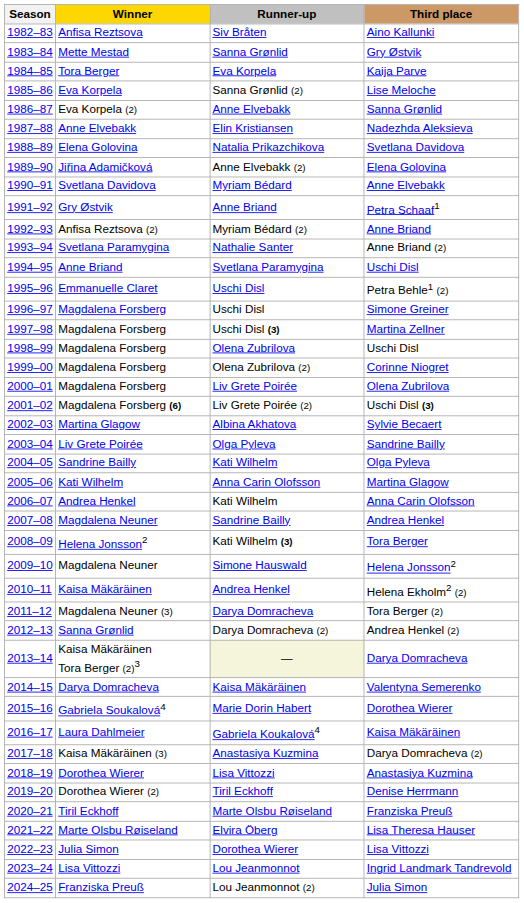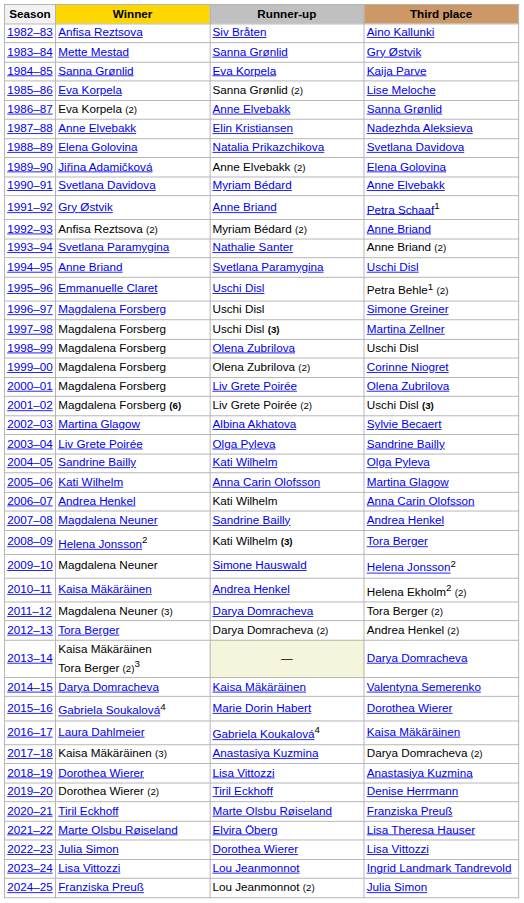 <table class="wikitable plainrowheaders" style="background:#fff; font-size:86%; line-height:16px; border:grey solid 1px; border-collapse:collapse;">
 <tr>
 <th>Season</th>
 <th scope="col" style="background:gold; width:175px;">Winner</th>
 <th scope="col" style="background:silver; width:175px;">Runner-up</th>
 <th scope="col" style="background:#c96; width:175px;">Third place</th>
 </tr>
 <tr>
 <td><a href='#'>1982–83</a></td>
 <td> <a href='#'>Anfisa Reztsova</a></td>
 <td> <a href='#'>Siv Bråten</a></td>
 <td> <a href='#'>Aino Kallunki</a></td>
 </tr>
 <tr>
 <td><a href='#'>1983–84</a></td>
 <td> <a href='#'>Mette Mestad</a></td>
 <td> <a href='#'>Sanna Grønlid</a></td>
 <td> <a href='#'>Gry Østvik</a></td>
 </tr>
 <tr>
 <td><a href='#'>1984–85</a></td>
-<td> <a href='#'>Tora Berger</a></td>
+<td> <a href='#'>Sanna Grønlid</a></td>
 <td> <a href='#'>Eva Korpela</a></td>
 <td> <a href='#'>Kaija Parve</a></td>
 </tr>
 <tr>
 <td><a href='#'>1985–86</a></td>
 <td> <a href='#'>Eva Korpela</a></td>
 <td> Sanna Grønlid <small>(2)</small></td>
 <td> <a href='#'>Lise Meloche</a></td>
 </tr>
 <tr>
 <td><a href='#'>1986–87</a></td>
 <td> Eva Korpela <small>(2)</small></td>
 <td> <a href='#'>Anne Elvebakk</a></td>
 <td> <a href='#'>Sanna Grønlid</a></td>
 </tr>
 <tr>
 <td><a href='#'>1987–88</a></td>
 <td> <a href='#'>Anne Elvebakk</a></td>
 <td> <a href='#'>Elin Kristiansen</a></td>
 <td> <a href='#'>Nadezhda Aleksieva</a></td>
 </tr>
 <tr>
 <td><a href='#'>1988–89</a></td>
 <td> <a href='#'>Elena Golovina</a></td>
 <td> <a href='#'>Natalia Prikazchikova</a></td>
 <td> <a href='#'>Svetlana Davidova</a></td>
 </tr>
 <tr>
 <td><a href='#'>1989–90</a></td>
 <td> <a href='#'>Jiřina Adamičková</a></td>
 <td> Anne Elvebakk <small>(2)</small></td>
 <td> <a href='#'>Elena Golovina</a></td>
 </tr>
 <tr>
 <td><a href='#'>1990–91</a></td>
 <td> <a href='#'>Svetlana Davidova</a></td>
 <td> <a href='#'>Myriam Bédard</a></td>
 <td> <a href='#'>Anne Elvebakk</a></td>
 </tr>
 <tr>
 <td><a href='#'>1991–92</a></td>
 <td> <a href='#'>Gry Østvik</a></td>
 <td> <a href='#'>Anne Briand</a></td>
 <td> <a href='#'>Petra Schaaf</a><sup>1</sup></td>
 </tr>
 <tr>
 <td><a href='#'>1992–93</a></td>
 <td> Anfisa Reztsova <small>(2)</small></td>
 <td> Myriam Bédard <small>(2)</small></td>
 <td> <a href='#'>Anne Briand</a></td>
 </tr>
 <tr>
 <td><a href='#'>1993–94</a></td>
 <td> <a href='#'>Svetlana Paramygina</a></td>
 <td> <a href='#'>Nathalie Santer</a></td>
 <td> Anne Briand <small>(2)</small></td>
 </tr>
 <tr>
 <td><a href='#'>1994–95</a></td>
 <td> <a href='#'>Anne Briand</a></td>
 <td> <a href='#'>Svetlana Paramygina</a></td>
 <td> <a href='#'>Uschi Disl</a></td>
 </tr>
 <tr>
 <td><a href='#'>1995–96</a></td>
 <td> <a href='#'>Emmanuelle Claret</a></td>
 <td> <a href='#'>Uschi Disl</a></td>
 <td> Petra Behle<sup>1</sup> <small>(2)</small></td>
 </tr>
 <tr>
 <td><a href='#'>1996–97</a></td>
 <td> <a href='#'>Magdalena Forsberg</a></td>
 <td> Uschi Disl</td>
 <td> <a href='#'>Simone Greiner</a></td>
 </tr>
 <tr>
 <td><a href='#'>1997–98</a></td>
 <td> Magdalena Forsberg</td>
 <td> Uschi Disl <small><strong>(3)</strong></small></td>
 <td> <a href='#'>Martina Zellner</a></td>
 </tr>
 <tr>
 <td><a href='#'>1998–99</a></td>
 <td> Magdalena Forsberg</td>
 <td> <a href='#'>Olena Zubrilova</a></td>
 <td> Uschi Disl</td>
 </tr>
 <tr>
 <td><a href='#'>1999–00</a></td>
 <td> Magdalena Forsberg</td>
 <td> Olena Zubrilova <small>(2)</small></td>
 <td> <a href='#'>Corinne Niogret</a></td>
 </tr>
 <tr>
 <td><a href='#'>2000–01</a></td>
 <td> Magdalena Forsberg</td>
 <td> <a href='#'>Liv Grete Poirée</a></td>
 <td> <a href='#'>Olena Zubrilova</a></td>
 </tr>
 <tr>
 <td><a href='#'>2001–02</a></td>
 <td> Magdalena Forsberg <small><strong>(6)</strong></small></td>
 <td> Liv Grete Poirée <small>(2)</small></td>
 <td> Uschi Disl <small><strong>(3)</strong></small></td>
 </tr>
 <tr>
 <td><a href='#'>2002–03</a></td>
 <td> <a href='#'>Martina Glagow</a></td>
 <td> <a href='#'>Albina Akhatova</a></td>
 <td> <a href='#'>Sylvie Becaert</a></td>
 </tr>
 <tr>
 <td><a href='#'>2003–04</a></td>
 <td> <a href='#'>Liv Grete Poirée</a></td>
 <td> <a href='#'>Olga Pyleva</a></td>
 <td> <a href='#'>Sandrine Bailly</a></td>
 </tr>
 <tr>
 <td><a href='#'>2004–05</a></td>
 <td> <a href='#'>Sandrine Bailly</a></td>
 <td> <a href='#'>Kati Wilhelm</a></td>
 <td> <a href='#'>Olga Pyleva</a></td>
 </tr>
 <tr>
 <td><a href='#'>2005–06</a></td>
 <td> <a href='#'>Kati Wilhelm</a></td>
 <td> <a href='#'>Anna Carin Olofsson</a></td>
 <td> <a href='#'>Martina Glagow</a></td>
 </tr>
 <tr>
 <td><a href='#'>2006–07</a></td>
 <td> <a href='#'>Andrea Henkel</a></td>
 <td> Kati Wilhelm</td>
 <td> <a href='#'>Anna Carin Olofsson</a></td>
 </tr>
 <tr>
 <td><a href='#'>2007–08</a></td>
 <td> <a href='#'>Magdalena Neuner</a></td>
 <td> <a href='#'>Sandrine Bailly</a></td>
 <td> <a href='#'>Andrea Henkel</a></td>
 </tr>
 <tr>
 <td><a href='#'>2008–09</a></td>
 <td> <a href='#'>Helena Jonsson</a><sup>2</sup></td>
 <td> Kati Wilhelm <small><strong>(3)</strong></small></td>
 <td> <a href='#'>Tora Berger</a></td>
 </tr>
 <tr>
 <td><a href='#'>2009–10</a></td>
 <td> Magdalena Neuner</td>
 <td> <a href='#'>Simone Hauswald</a></td>
 <td> <a href='#'>Helena Jonsson</a><sup>2</sup></td>
 </tr>
 <tr>
 <td><a href='#'>2010–11</a></td>
 <td> <a href='#'>Kaisa Mäkäräinen</a></td>
 <td> <a href='#'>Andrea Henkel</a></td>
 <td> Helena Ekholm<sup>2</sup> <small>(2)</small></td>
 </tr>
 <tr>
 <td><a href='#'>2011–12</a></td>
 <td> Magdalena Neuner <small>(3)</small></td>
 <td> <a href='#'>Darya Domracheva</a></td>
 <td> Tora Berger <small>(2)</small></td>
 </tr>
 <tr>
 <td><a href='#'>2012–13</a></td>
-<td> <a href='#'>Sanna Grønlid</a></td>
+<td> <a href='#'>Tora Berger</a></td>
 <td> Darya Domracheva <small>(2)</small></td>
 <td> Andrea Henkel <small>(2)</small></td>
 </tr>
 <tr>
 <td><a href='#'>2013–14</a></td>
 <td> Kaisa Mäkäräinen<br> Tora Berger <small>(2)</small><sup>3</sup></td>
 <td bgcolor="F5F5DC" align="center">—</td>
 <td> <a href='#'>Darya Domracheva</a></td>
 </tr>
 <tr>
 <td><a href='#'>2014–15</a></td>
 <td> <a href='#'>Darya Domracheva</a></td>
 <td> <a href='#'>Kaisa Mäkäräinen</a></td>
 <td> <a href='#'>Valentyna Semerenko</a></td>
 </tr>
 <tr>
 <td><a href='#'>2015–16</a></td>
 <td> <a href='#'>Gabriela Soukalová</a><sup>4</sup></td>
 <td> <a href='#'>Marie Dorin Habert</a></td>
 <td> <a href='#'>Dorothea Wierer</a></td>
 </tr>
 <tr>
 <td><a href='#'>2016–17</a></td>
 <td> <a href='#'>Laura Dahlmeier</a></td>
 <td> <a href='#'>Gabriela Koukalová</a><sup>4</sup></td>
 <td> <a href='#'>Kaisa Mäkäräinen</a></td>
 </tr>
 <tr>
 <td><a href='#'>2017–18</a></td>
 <td> Kaisa Mäkäräinen <small>(3)</small></td>
 <td> <a href='#'>Anastasiya Kuzmina</a></td>
 <td> Darya Domracheva <small>(2)</small></td>
 </tr>
 <tr>
 <td><a href='#'>2018–19</a></td>
 <td> <a href='#'>Dorothea Wierer</a></td>
 <td> <a href='#'>Lisa Vittozzi</a></td>
 <td> <a href='#'>Anastasiya Kuzmina</a></td>
 </tr>
 <tr>
 <td><a href='#'>2019–20</a></td>
 <td> Dorothea Wierer <small>(2)</small></td>
 <td> <a href='#'>Tiril Eckhoff</a></td>
 <td> <a href='#'>Denise Herrmann</a></td>
 </tr>
 <tr>
 <td><a href='#'>2020–21</a></td>
 <td> <a href='#'>Tiril Eckhoff</a></td>
 <td> <a href='#'>Marte Olsbu Røiseland</a></td>
 <td> <a href='#'>Franziska Preuß</a></td>
 </tr>
 <tr>
 <td><a href='#'>2021–22</a></td>
 <td> <a href='#'>Marte Olsbu Røiseland</a></td>
 <td> <a href='#'>Elvira Öberg</a></td>
 <td> <a href='#'>Lisa Theresa Hauser</a></td>
 </tr>
 <tr>
 <td><a href='#'>2022–23</a></td>
 <td> <a href='#'>Julia Simon</a></td>
 <td> <a href='#'>Dorothea Wierer</a></td>
 <td> <a href='#'>Lisa Vittozzi</a></td>
 </tr>
 <tr>
 <td><a href='#'>2023–24</a></td>
 <td> <a href='#'>Lisa Vittozzi</a></td>
 <td> <a href='#'>Lou Jeanmonnot</a></td>
 <td> <a href='#'>Ingrid Landmark Tandrevold</a></td>
 </tr>
 <tr>
 <td><a href='#'>2024–25</a></td>
 <td> <a href='#'>Franziska Preuß</a></td>
 <td> Lou Jeanmonnot <small>(2)</small></td>
 <td> <a href='#'>Julia Simon</a></td>
 </tr>
 </table>
